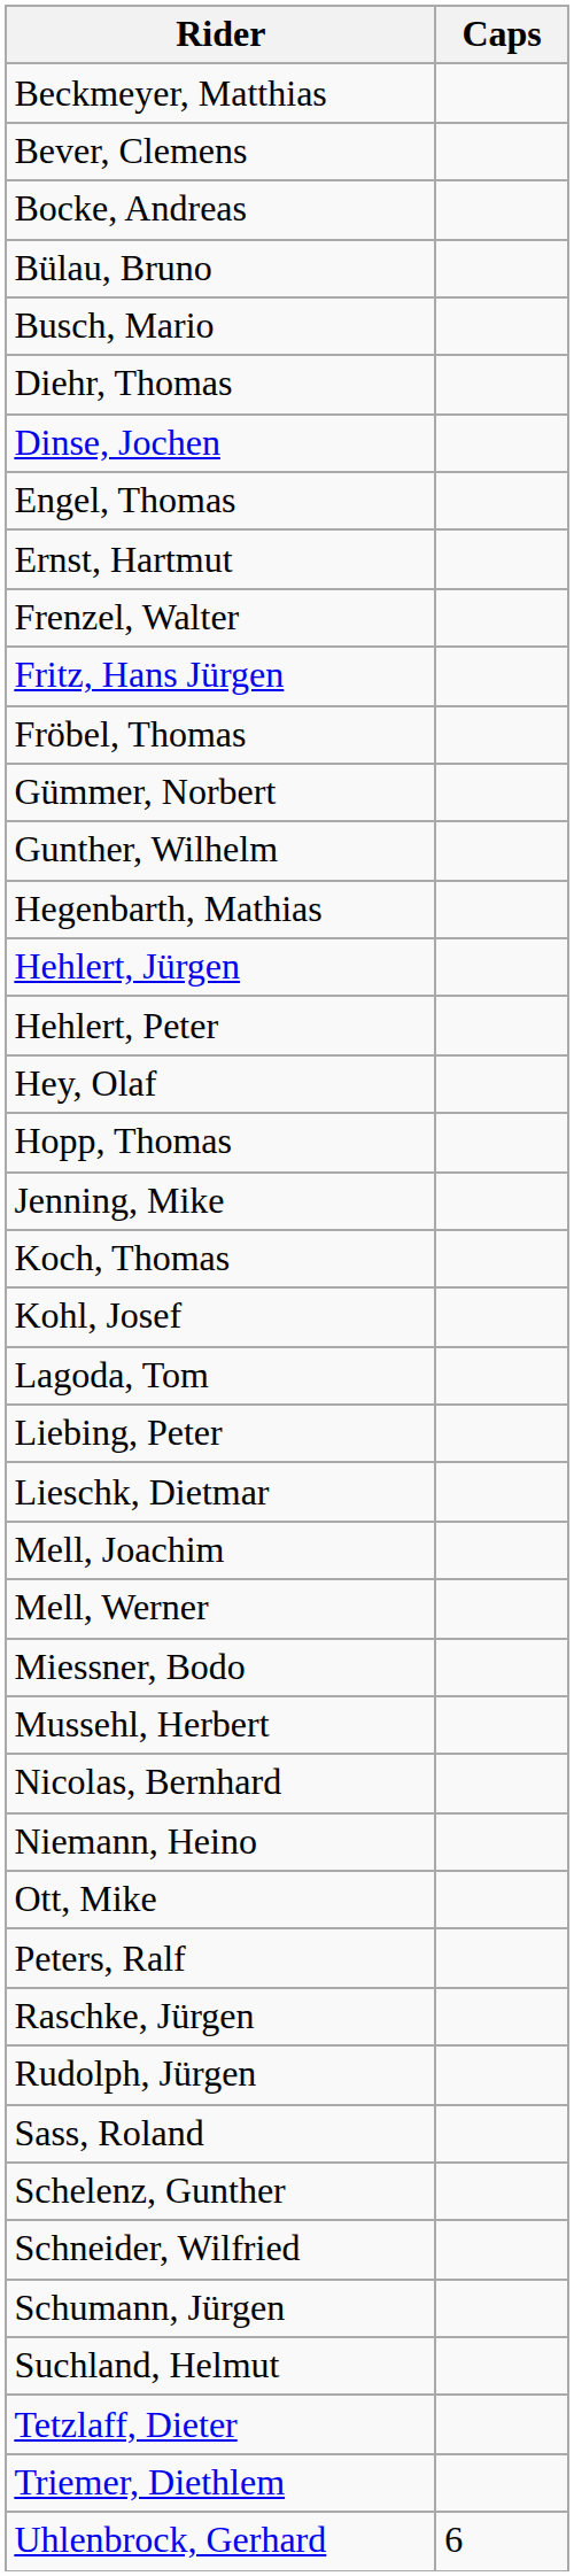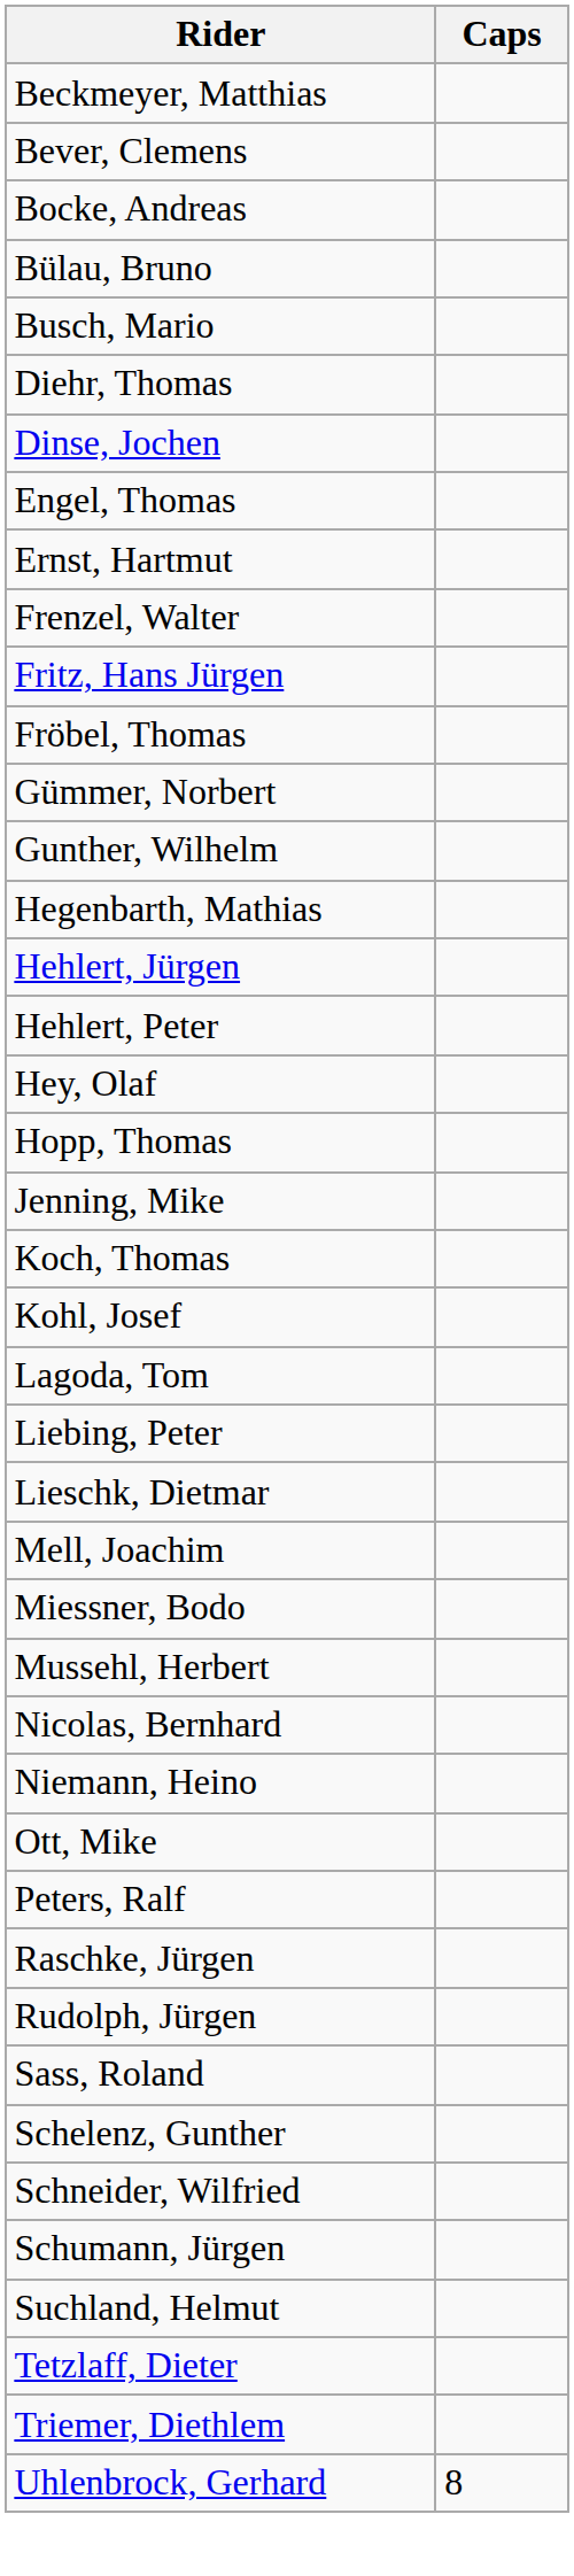 <table class="sortable wikitable">
 <tr>
 <th width="180">Rider</th>
 <th width="50">Caps</th>
 </tr>
 <tr>
 <td>Beckmeyer, Matthias</td>
 <td></td>
 </tr>
 <tr>
 <td>Bever, Clemens</td>
 <td></td>
 </tr>
 <tr>
 <td>Bocke, Andreas</td>
 <td></td>
 </tr>
 <tr>
 <td>Bülau, Bruno</td>
 <td></td>
 </tr>
 <tr>
 <td>Busch, Mario</td>
 <td></td>
 </tr>
 <tr>
 <td>Diehr, Thomas</td>
 <td></td>
 </tr>
 <tr>
 <td><a href='#'>Dinse, Jochen</a></td>
 <td></td>
 </tr>
 <tr>
 <td>Engel, Thomas</td>
 <td></td>
 </tr>
 <tr>
 <td>Ernst, Hartmut</td>
 <td></td>
 </tr>
 <tr>
 <td>Frenzel, Walter</td>
 <td></td>
 </tr>
 <tr>
 <td><a href='#'>Fritz, Hans Jürgen</a></td>
 <td></td>
 </tr>
 <tr>
 <td>Fröbel, Thomas</td>
 <td></td>
 </tr>
 <tr>
 <td>Gümmer, Norbert</td>
 <td></td>
 </tr>
 <tr>
 <td>Gunther, Wilhelm</td>
 <td></td>
 </tr>
 <tr>
 <td>Hegenbarth, Mathias</td>
 <td></td>
 </tr>
 <tr>
 <td><a href='#'>Hehlert, Jürgen</a></td>
 <td></td>
 </tr>
 <tr>
 <td>Hehlert, Peter</td>
 <td></td>
 </tr>
 <tr>
 <td>Hey, Olaf</td>
 <td></td>
 </tr>
 <tr>
 <td>Hopp, Thomas</td>
 <td></td>
 </tr>
 <tr>
 <td>Jenning, Mike</td>
 <td></td>
 </tr>
 <tr>
 <td>Koch, Thomas</td>
 <td></td>
 </tr>
 <tr>
 <td>Kohl, Josef</td>
 <td></td>
 </tr>
 <tr>
 <td>Lagoda, Tom</td>
 <td></td>
 </tr>
 <tr>
 <td>Liebing, Peter</td>
 <td></td>
 </tr>
 <tr>
 <td>Lieschk, Dietmar</td>
 <td></td>
 </tr>
 <tr>
 <td>Mell, Joachim</td>
 <td></td>
 </tr>
 <tr>
-<td>Mell, Werner</td>
-<td></td>
-</tr>
-<tr>
 <td>Miessner, Bodo</td>
 <td></td>
 </tr>
 <tr>
 <td>Mussehl, Herbert</td>
 <td></td>
 </tr>
 <tr>
 <td>Nicolas, Bernhard</td>
 <td></td>
 </tr>
 <tr>
 <td>Niemann, Heino</td>
 <td></td>
 </tr>
 <tr>
 <td>Ott, Mike</td>
 <td></td>
 </tr>
 <tr>
 <td>Peters, Ralf</td>
 <td></td>
 </tr>
 <tr>
 <td>Raschke, Jürgen</td>
 <td></td>
 </tr>
 <tr>
 <td>Rudolph, Jürgen</td>
 <td></td>
 </tr>
 <tr>
 <td>Sass, Roland</td>
 <td></td>
 </tr>
 <tr>
 <td>Schelenz, Gunther</td>
 <td></td>
 </tr>
 <tr>
 <td>Schneider, Wilfried</td>
 <td></td>
 </tr>
 <tr>
 <td>Schumann, Jürgen</td>
 <td></td>
 </tr>
 <tr>
 <td>Suchland, Helmut</td>
 <td></td>
 </tr>
 <tr>
 <td><a href='#'>Tetzlaff, Dieter</a></td>
 <td></td>
 </tr>
 <tr>
 <td><a href='#'>Triemer, Diethlem</a></td>
 <td></td>
 </tr>
 <tr>
 <td><a href='#'>Uhlenbrock, Gerhard</a></td>
-<td>6</td>
+<td>8</td>
 </tr>
 </table>
